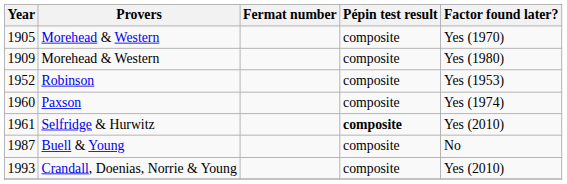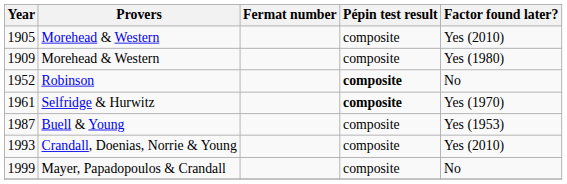 <table class="wikitable" border="1">
 <tr>
 <th>Year</th>
 <th>Provers</th>
 <th>Fermat number</th>
 <th>Pépin test result</th>
 <th>Factor found later?</th>
 </tr>
 <tr>
 <td>1905</td>
 <td><a href='#'>Morehead</a> & <a href='#'>Western</a></td>
 <td></td>
 <td>composite</td>
-<td>Yes (1970)</td>
+<td>Yes (2010)</td>
 </tr>
 <tr>
 <td>1909</td>
 <td>Morehead & Western</td>
 <td></td>
 <td>composite</td>
 <td>Yes (1980)</td>
 </tr>
 <tr>
 <td>1952</td>
 <td><a href='#'>Robinson</a></td>
 <td></td>
-<td>composite</td>
-<td>Yes (1953)</td>
-</tr>
-<tr>
-<td>1960</td>
-<td><a href='#'>Paxson</a></td>
-<td></td>
-<td>composite</td>
-<td>Yes (1974)</td>
+<td><strong>composite</strong></td>
+<td>No</td>
 </tr>
 <tr>
 <td>1961</td>
 <td><a href='#'>Selfridge</a> & Hurwitz</td>
 <td></td>
 <td><strong>composite</strong></td>
-<td>Yes (2010)</td>
+<td>Yes (1970)</td>
 </tr>
 <tr>
 <td>1987</td>
 <td><a href='#'>Buell</a> & <a href='#'>Young</a></td>
 <td></td>
 <td>composite</td>
-<td>No</td>
+<td>Yes (1953)</td>
 </tr>
 <tr>
 <td>1993</td>
 <td><a href='#'>Crandall</a>, Doenias, Norrie & Young</td>
 <td></td>
 <td>composite</td>
 <td>Yes (2010)</td>
 </tr>
 <tr>
+<td>1999</td>
+<td>Mayer, Papadopoulos & Crandall</td>
+<td></td>
+<td>composite</td>
+<td>No</td>
+</tr>
+<tr>
 </tr>
 </table>
